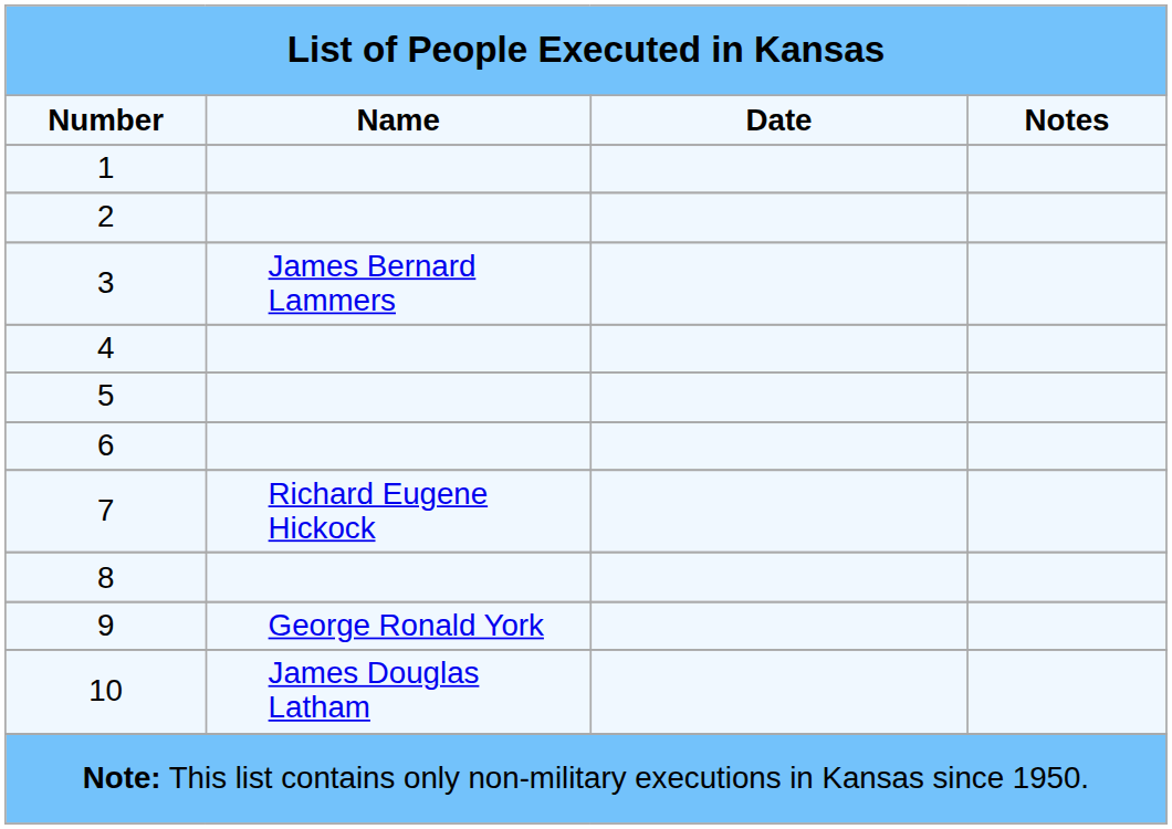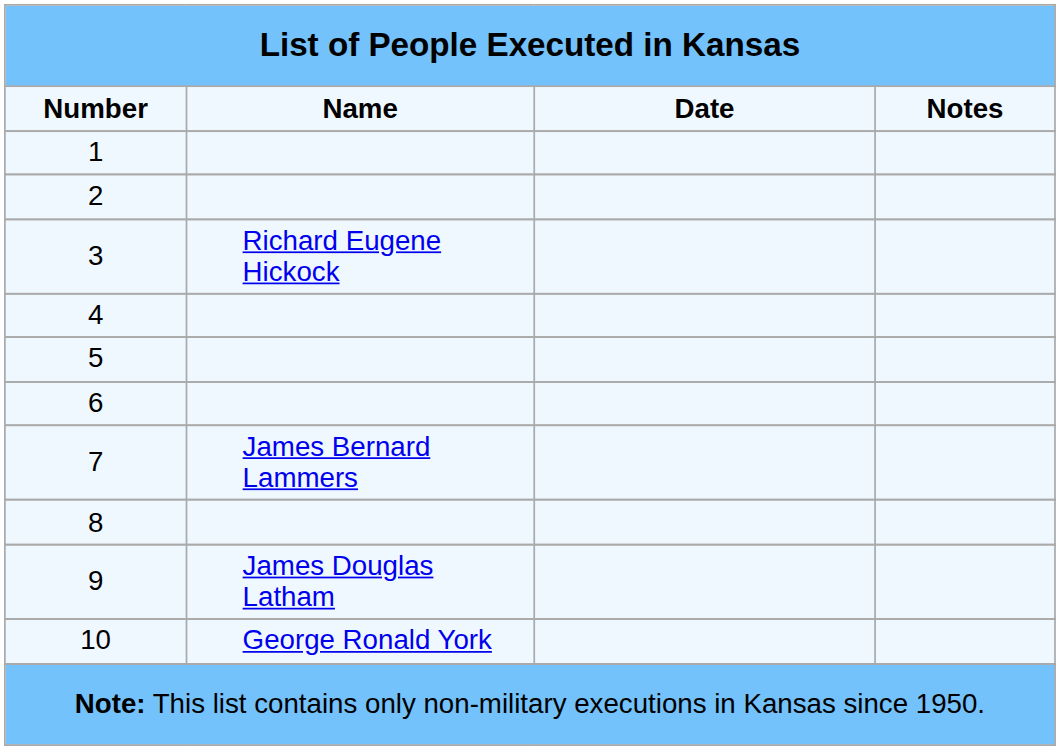 <table class="wikitable sortable" style="text-align: center; font-size:100%;">
 <tr>
 <th colspan=7 align=center style="background-color:#73C2FB; height:2.5em;"><big>List of People Executed in Kansas</big></th>
 </tr>
 <tr>
 <th rowspan="1"  style="background-color:#F0F8FF; width:100px;">Number</th>
 <th rowspan="1"  style="background-color:#F0F8FF; width:200px;">Name</th>
 <th rowspan="1"  style="background-color:#F0F8FF; width:200px;">Date</th>
 <th rowspan="1"  style="background-color:#F0F8FF; width:100px;">Notes</th>
 </tr>
 <tr>
 </tr>
 <tr style="background-color:#F0F8FF">
 <td>1</td>
 <td align="left"   style="padding-left: 2em;"></td>
 <td></td>
 <td></td>
 </tr>
 <tr>
 </tr>
 <tr style="background-color:#F0F8FF">
 <td>2</td>
 <td align="left"   style="padding-left: 2em;"></td>
 <td></td>
 <td></td>
 </tr>
 <tr>
 </tr>
 <tr style="background-color:#F0F8FF">
 <td>3</td>
-<td align="left"   style="padding-left: 2em;"><a href='#'>James Bernard Lammers</a></td>
+<td align="left"   style="padding-left: 2em;"><a href='#'>Richard Eugene Hickock</a></td>
 <td></td>
 <td></td>
 </tr>
 <tr>
 </tr>
 <tr style="background-color:#F0F8FF">
 <td>4</td>
 <td align="left"   style="padding-left: 2em;"></td>
 <td></td>
 <td></td>
 </tr>
 <tr>
 </tr>
 <tr style="background-color:#F0F8FF">
 <td>5</td>
 <td align="left"   style="padding-left: 2em;"></td>
 <td></td>
 <td></td>
 </tr>
 <tr>
 </tr>
 <tr style="background-color:#F0F8FF">
 <td>6</td>
 <td align="left"   style="padding-left: 2em;"></td>
 <td></td>
 <td></td>
 </tr>
 <tr>
 </tr>
 <tr style="background-color:#F0F8FF">
 <td>7</td>
-<td align="left"   style="padding-left: 2em;"><a href='#'>Richard Eugene Hickock</a></td>
+<td align="left"   style="padding-left: 2em;"><a href='#'>James Bernard Lammers</a></td>
 <td></td>
 <td></td>
 </tr>
 <tr>
 </tr>
 <tr style="background-color:#F0F8FF">
 <td>8</td>
 <td align="left"   style="padding-left: 2em;"></td>
 <td></td>
 <td></td>
 </tr>
 <tr>
 </tr>
 <tr style="background-color:#F0F8FF">
 <td>9</td>
-<td align="left"   style="padding-left: 2em;"><a href='#'>George Ronald York</a></td>
+<td align="left"   style="padding-left: 2em;"><a href='#'>James Douglas Latham</a></td>
 <td></td>
 <td></td>
 </tr>
 <tr>
 </tr>
 <tr style="background-color:#F0F8FF">
 <td>10</td>
-<td align="left"   style="padding-left: 2em;"><a href='#'>James Douglas Latham</a></td>
+<td align="left"   style="padding-left: 2em;"><a href='#'>George Ronald York</a></td>
 <td></td>
 <td></td>
 </tr>
 <tr>
 </tr>
 <tr class="sortbottom">
 <td colspan="4"  style="background-color:#73C2FB; height:2.5em;"><strong>Note:</strong> This list contains only non-military executions in Kansas since 1950.</td>
 </tr>
 <tr>
 </tr>
 </table>
